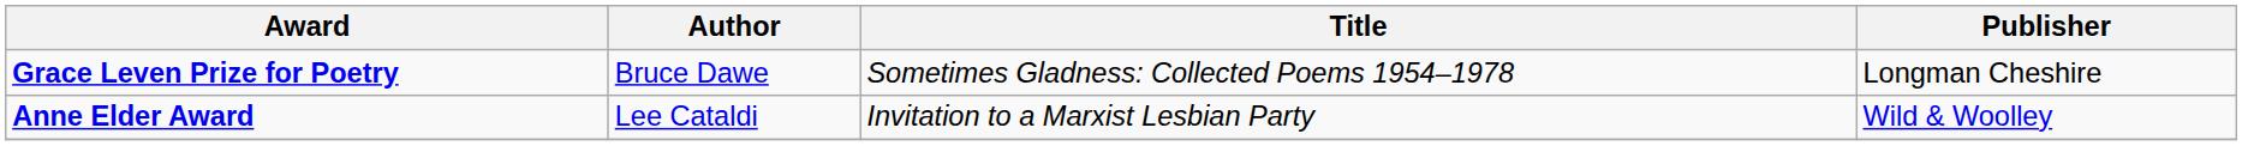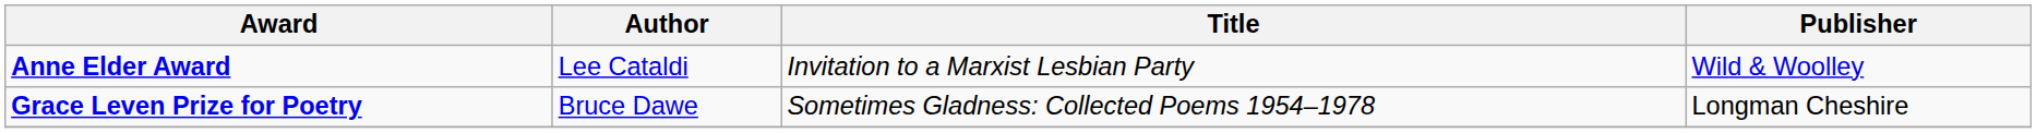 <table class="wikitable" width=100%>
 <tr>
 <th>Award</th>
 <th>Author</th>
 <th>Title</th>
 <th>Publisher</th>
 </tr>
 <tr>
+<td><strong><a href='#'>Anne Elder Award</a></strong></td>
+<td><a href='#'>Lee Cataldi</a></td>
+<td><em>Invitation to a Marxist Lesbian Party</em></td>
+<td><a href='#'>Wild & Woolley</a></td>
+</tr>
+<tr>
 <td><strong><a href='#'>Grace Leven Prize for Poetry</a></strong></td>
 <td><a href='#'>Bruce Dawe</a></td>
 <td><em>Sometimes Gladness: Collected Poems 1954–1978</em></td>
 <td>Longman Cheshire</td>
 </tr>
 <tr>
-<td><strong><a href='#'>Anne Elder Award</a></strong></td>
-<td><a href='#'>Lee Cataldi</a></td>
-<td><em>Invitation to a Marxist Lesbian Party</em></td>
-<td><a href='#'>Wild & Woolley</a></td>
-</tr>
-<tr>
 </tr>
 </table>
